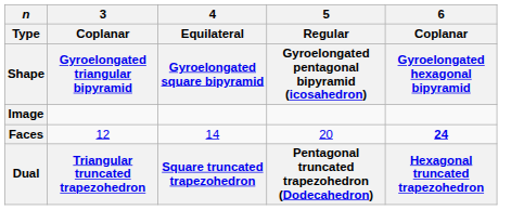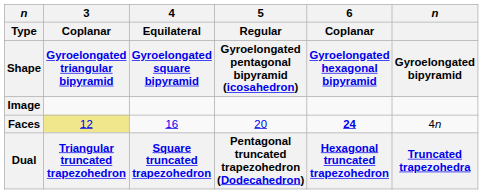 <table class=wikitable width=640>
 <tr>
 <th><em>n</em></th>
 <th>3</th>
 <th>4</th>
 <th>5</th>
 <th>6</th>
+<th><em>n</em></th>
 </tr>
 <tr>
 <th>Type</th>
 <th>Coplanar</th>
 <th>Equilateral</th>
 <th>Regular</th>
 <th>Coplanar</th>
+<th></th>
 </tr>
 <tr>
 <th>Shape</th>
 <th><a href='#'>Gyroelongated triangular bipyramid</a></th>
 <th><a href='#'>Gyroelongated square bipyramid</a></th>
 <th>Gyroelongated pentagonal bipyramid<br>(<a href='#'>icosahedron</a>)</th>
 <th><a href='#'>Gyroelongated hexagonal bipyramid</a></th>
+<th>Gyroelongated bipyramid</th>
 </tr>
 <tr align=center>
 <th>Image</th>
 <td></td>
 <td></td>
 <td></td>
 <td></td>
+<td></td>
 </tr>
 <tr align=center>
 <th>Faces</th>
-<td><a href='#'>12</a></td>
-<td><a href='#'>14</a></td>
+<td style="background: khaki;"><a href='#'>12</a></td>
+<td><a href='#'>16</a></td>
 <td><a href='#'>20</a></td>
 <td><strong><a href='#'>24</a></strong></td>
+<td>4<em>n</em></td>
 </tr>
 <tr align=center>
 <th>Dual</th>
 <th><a href='#'>Triangular truncated trapezohedron</a></th>
 <th><a href='#'>Square truncated trapezohedron</a></th>
 <th>Pentagonal truncated trapezohedron<br>(<a href='#'>Dodecahedron</a>)</th>
 <th><a href='#'>Hexagonal truncated trapezohedron</a></th>
+<th><a href='#'>Truncated trapezohedra</a></th>
 </tr>
 </table>
